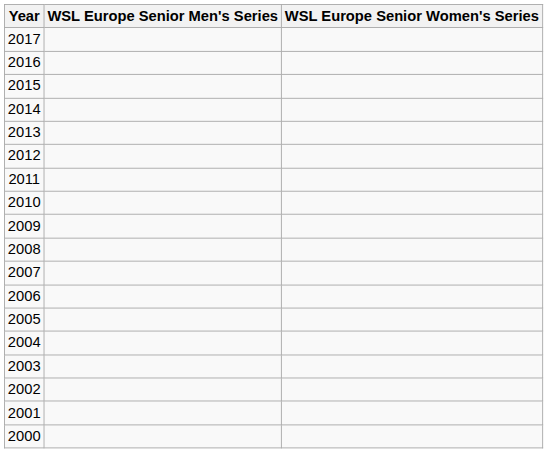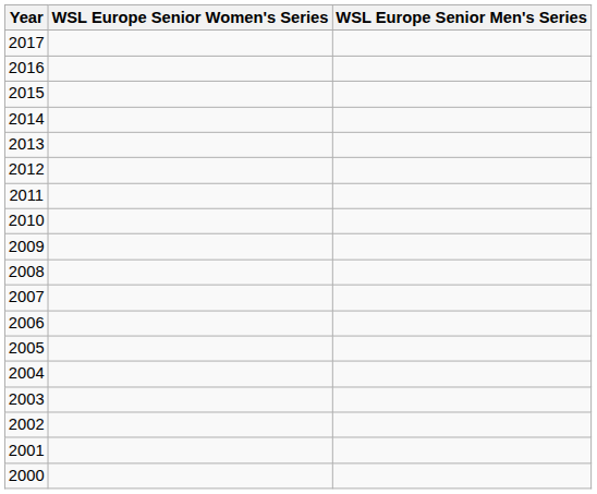 <table class="wikitable" style="text-align:center;">
 <tr>
 <th>Year</th>
+<th>WSL Europe Senior Women's Series</th>
 <th>WSL Europe Senior Men's Series</th>
-<th>WSL Europe Senior Women's Series</th>
 </tr>
 <tr>
 <td>2017</td>
 <td></td>
 <td></td>
 </tr>
 <tr>
 <td>2016</td>
 <td></td>
 <td></td>
 </tr>
 <tr>
 <td>2015</td>
 <td></td>
 <td></td>
 </tr>
 <tr>
 <td>2014</td>
 <td></td>
 <td></td>
 </tr>
 <tr>
 <td>2013</td>
 <td></td>
 <td></td>
 </tr>
 <tr>
 <td>2012</td>
 <td></td>
 <td></td>
 </tr>
 <tr>
 <td>2011</td>
 <td></td>
 <td></td>
 </tr>
 <tr>
 <td>2010</td>
 <td></td>
 <td></td>
 </tr>
 <tr>
 <td>2009</td>
 <td></td>
 <td></td>
 </tr>
 <tr>
 <td>2008</td>
 <td></td>
 <td></td>
 </tr>
 <tr>
 <td>2007</td>
 <td></td>
 <td></td>
 </tr>
 <tr>
 <td>2006</td>
 <td></td>
 <td></td>
 </tr>
 <tr>
 <td>2005</td>
 <td></td>
 <td></td>
 </tr>
 <tr>
 <td>2004</td>
 <td></td>
 <td></td>
 </tr>
 <tr>
 <td>2003</td>
 <td></td>
 <td></td>
 </tr>
 <tr>
 <td>2002</td>
 <td></td>
 <td></td>
 </tr>
 <tr>
 <td>2001</td>
 <td></td>
 <td></td>
 </tr>
 <tr>
 <td>2000</td>
 <td></td>
 <td></td>
 </tr>
 </table>
